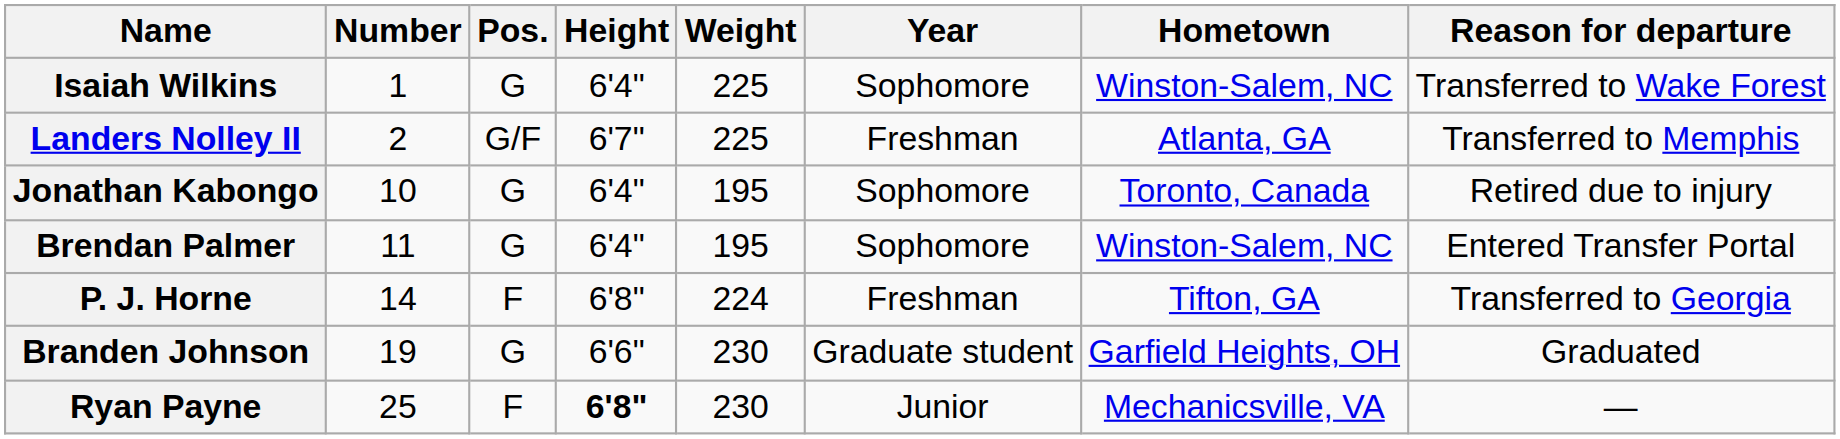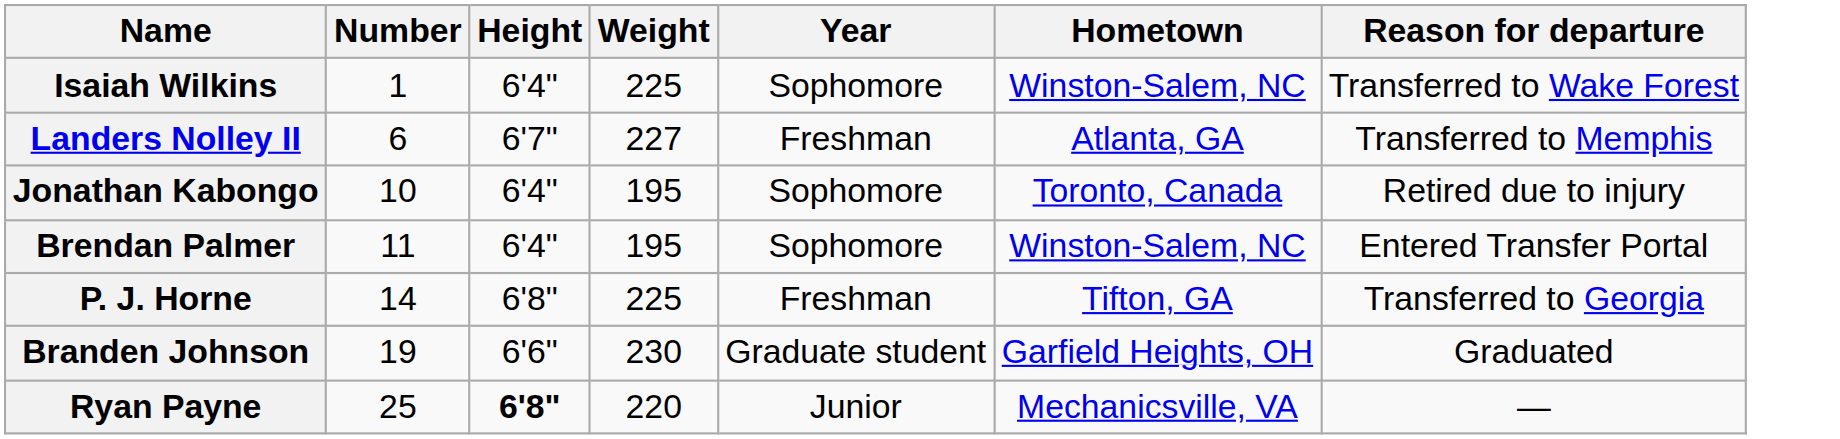 <table class="wikitable sortable" style="text-align:center;">
 <tr>
 <th scope="col">Name</th>
 <th scope="col">Number</th>
-<th scope="col">Pos.</th>
 <th scope="col">Height</th>
 <th scope="col">Weight</th>
 <th scope="col">Year</th>
 <th scope="col">Hometown</th>
 <th scope="col" class="unsortable">Reason for departure</th>
 </tr>
 <tr>
 <th scope="row">Isaiah Wilkins</th>
 <td>1</td>
-<td>G</td>
 <td>6'4"</td>
 <td>225</td>
 <td>Sophomore</td>
 <td><a href='#'>Winston-Salem, NC</a></td>
 <td>Transferred to <a href='#'>Wake Forest</a></td>
 </tr>
 <tr>
 <th scope="row"><a href='#'>Landers Nolley II</a></th>
-<td>2</td>
-<td>G/F</td>
+<td>6</td>
 <td>6'7"</td>
-<td>225</td>
+<td>227</td>
 <td> Freshman</td>
 <td><a href='#'>Atlanta, GA</a></td>
 <td>Transferred to <a href='#'>Memphis</a></td>
 </tr>
 <tr>
 <th scope="row">Jonathan Kabongo</th>
 <td>10</td>
-<td>G</td>
 <td>6'4"</td>
 <td>195</td>
 <td>Sophomore</td>
 <td><a href='#'>Toronto, Canada</a></td>
 <td>Retired due to injury</td>
 </tr>
 <tr>
 <th scope="row">Brendan Palmer</th>
 <td>11</td>
-<td>G</td>
 <td>6'4"</td>
 <td>195</td>
 <td>Sophomore</td>
 <td><a href='#'>Winston-Salem, NC</a></td>
 <td>Entered Transfer Portal</td>
 </tr>
 <tr>
 <th scope="row">P. J. Horne</th>
 <td>14</td>
-<td>F</td>
 <td>6'8"</td>
-<td>224</td>
+<td>225</td>
 <td> Freshman</td>
 <td><a href='#'>Tifton, GA</a></td>
 <td>Transferred to <a href='#'>Georgia</a></td>
 </tr>
 <tr>
 <th scope="row">Branden Johnson</th>
 <td>19</td>
-<td>G</td>
 <td>6'6"</td>
 <td>230</td>
 <td>Graduate student</td>
 <td><a href='#'>Garfield Heights, OH</a></td>
 <td>Graduated</td>
 </tr>
 <tr>
 <th scope="row">Ryan Payne</th>
 <td>25</td>
-<td>F</td>
 <td><strong>6'8"</strong></td>
-<td>230</td>
+<td>220</td>
 <td>Junior</td>
 <td><a href='#'>Mechanicsville, VA</a></td>
 <td>—</td>
 </tr>
 </table>
